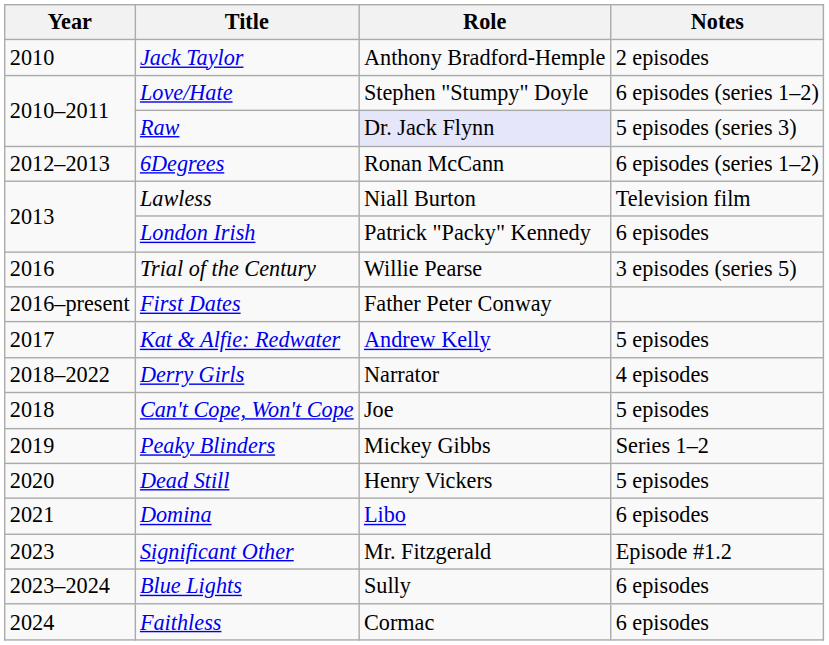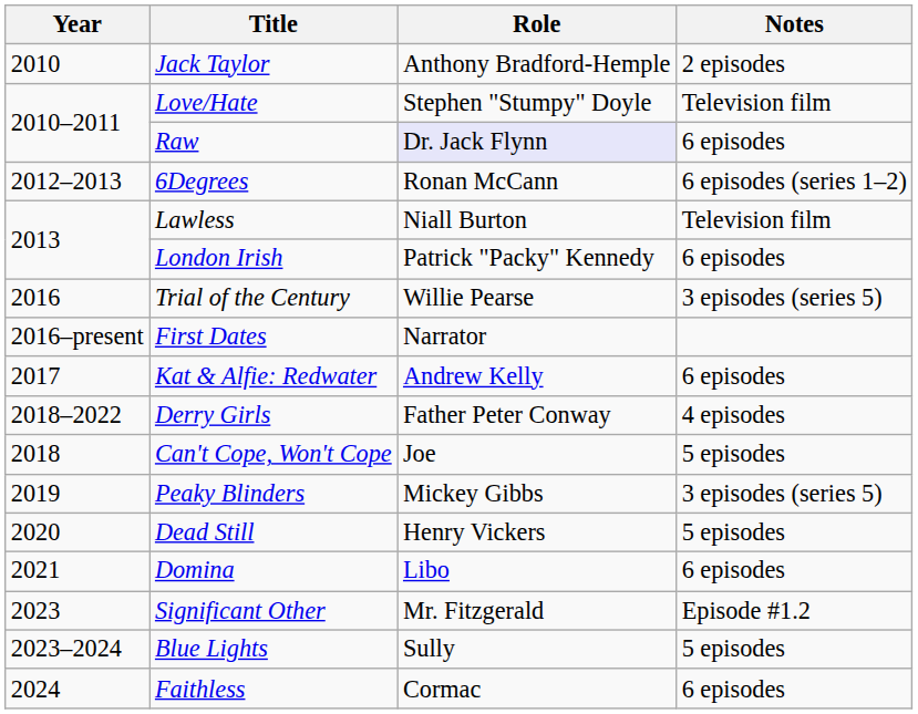 <table class="wikitable sortable">
 <tr>
 <th>Year</th>
 <th>Title</th>
 <th>Role</th>
 <th class="unsortable">Notes</th>
 </tr>
 <tr>
 <td>2010</td>
 <td><em><a href='#'>Jack Taylor</a></em></td>
 <td>Anthony Bradford-Hemple</td>
 <td>2 episodes</td>
 </tr>
 <tr>
 <td rowspan="2">2010–2011</td>
 <td><em><a href='#'>Love/Hate</a></em></td>
 <td>Stephen "Stumpy" Doyle</td>
-<td>6 episodes (series 1–2)</td>
+<td>Television film</td>
 </tr>
 <tr>
 <td><em><a href='#'>Raw</a></em></td>
 <td style="background: lavender;">Dr. Jack Flynn</td>
-<td>5 episodes (series 3)</td>
+<td>6 episodes</td>
 </tr>
 <tr>
 <td>2012–2013</td>
 <td><em><a href='#'>6Degrees</a></em></td>
 <td>Ronan McCann</td>
 <td>6 episodes (series 1–2)</td>
 </tr>
 <tr>
 <td rowspan="2">2013</td>
 <td><em>Lawless</em></td>
 <td>Niall Burton</td>
 <td>Television film</td>
 </tr>
 <tr>
 <td><em><a href='#'>London Irish</a></em></td>
 <td>Patrick "Packy" Kennedy</td>
 <td>6 episodes</td>
 </tr>
 <tr>
 <td>2016</td>
 <td><em>Trial of the Century</em></td>
 <td>Willie Pearse</td>
 <td>3 episodes (series 5)</td>
 </tr>
 <tr>
 <td>2016–present</td>
 <td><em><a href='#'>First Dates</a></em></td>
-<td>Father Peter Conway</td>
+<td>Narrator</td>
 <td></td>
 </tr>
 <tr>
 <td>2017</td>
 <td><em><a href='#'>Kat & Alfie: Redwater</a></em></td>
 <td><a href='#'>Andrew Kelly</a></td>
-<td>5 episodes</td>
+<td>6 episodes</td>
 </tr>
 <tr>
 <td>2018–2022</td>
 <td><em><a href='#'>Derry Girls</a></em></td>
-<td>Narrator</td>
+<td>Father Peter Conway</td>
 <td>4 episodes</td>
 </tr>
 <tr>
 <td>2018</td>
 <td><em><a href='#'>Can't Cope, Won't Cope</a></em></td>
 <td>Joe</td>
 <td>5 episodes</td>
 </tr>
 <tr>
 <td>2019</td>
 <td><em><a href='#'>Peaky Blinders</a></em></td>
 <td>Mickey Gibbs</td>
-<td>Series 1–2</td>
+<td>3 episodes (series 5)</td>
 </tr>
 <tr>
 <td>2020</td>
 <td><em><a href='#'>Dead Still</a></em></td>
 <td>Henry Vickers</td>
 <td>5 episodes</td>
 </tr>
 <tr>
 <td>2021</td>
 <td><em><a href='#'>Domina</a></em></td>
 <td><a href='#'>Libo</a></td>
 <td>6 episodes</td>
 </tr>
 <tr>
 <td>2023</td>
 <td><em><a href='#'>Significant Other</a></em></td>
 <td>Mr. Fitzgerald</td>
 <td>Episode #1.2</td>
 </tr>
 <tr>
 <td>2023–2024</td>
 <td><em><a href='#'>Blue Lights</a></em></td>
 <td>Sully</td>
-<td>6 episodes</td>
+<td>5 episodes</td>
 </tr>
 <tr>
 <td>2024</td>
 <td><em><a href='#'>Faithless</a></em></td>
 <td>Cormac</td>
 <td>6 episodes</td>
 </tr>
 </table>
